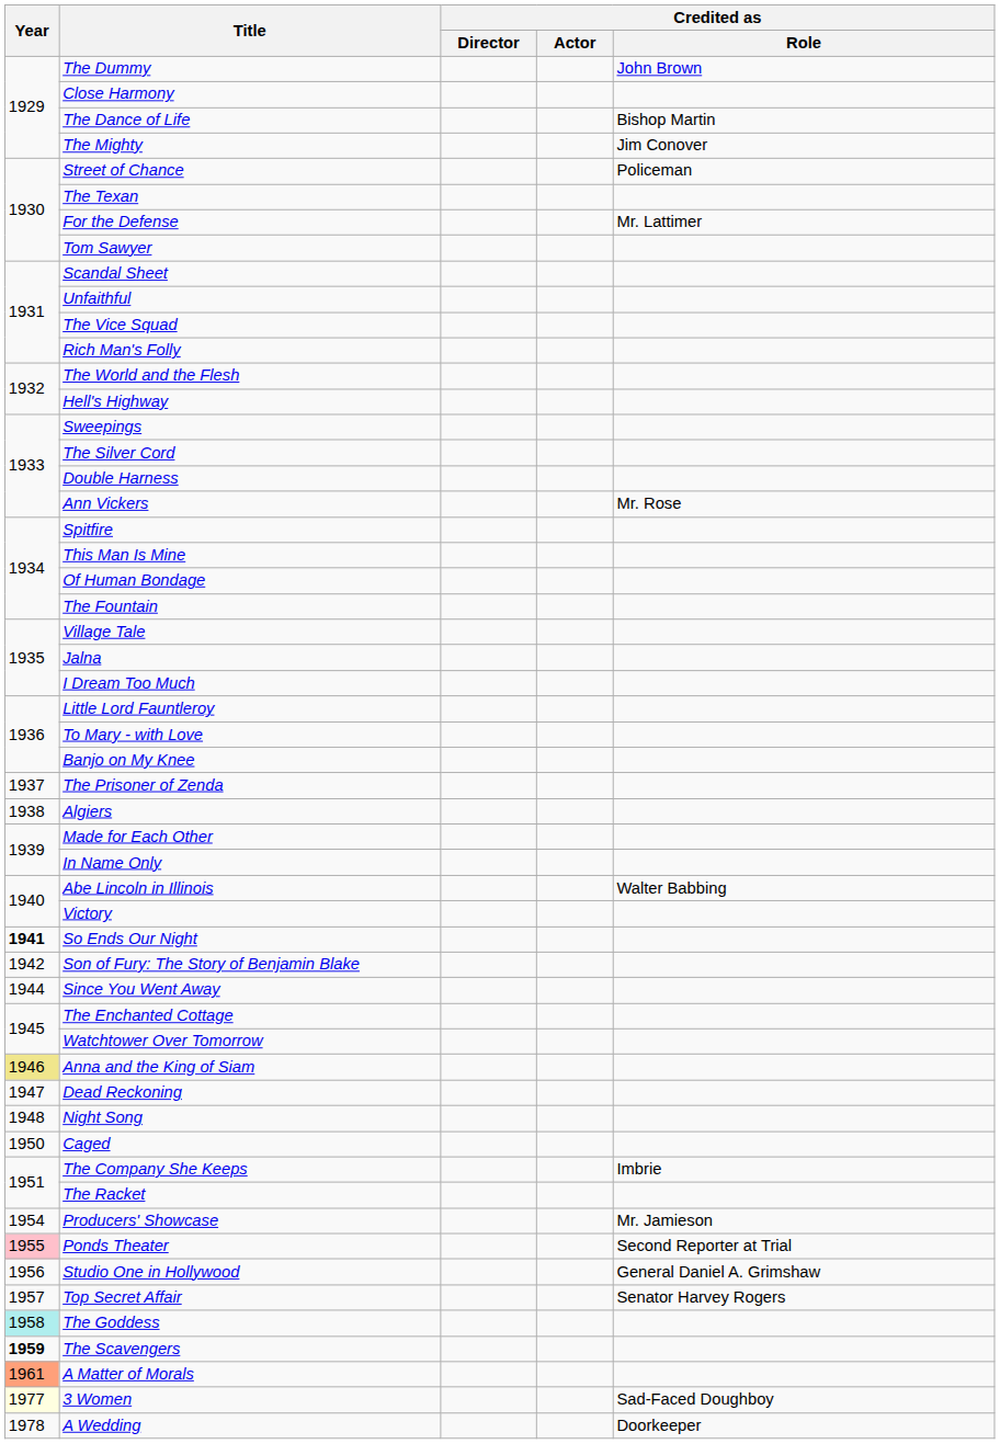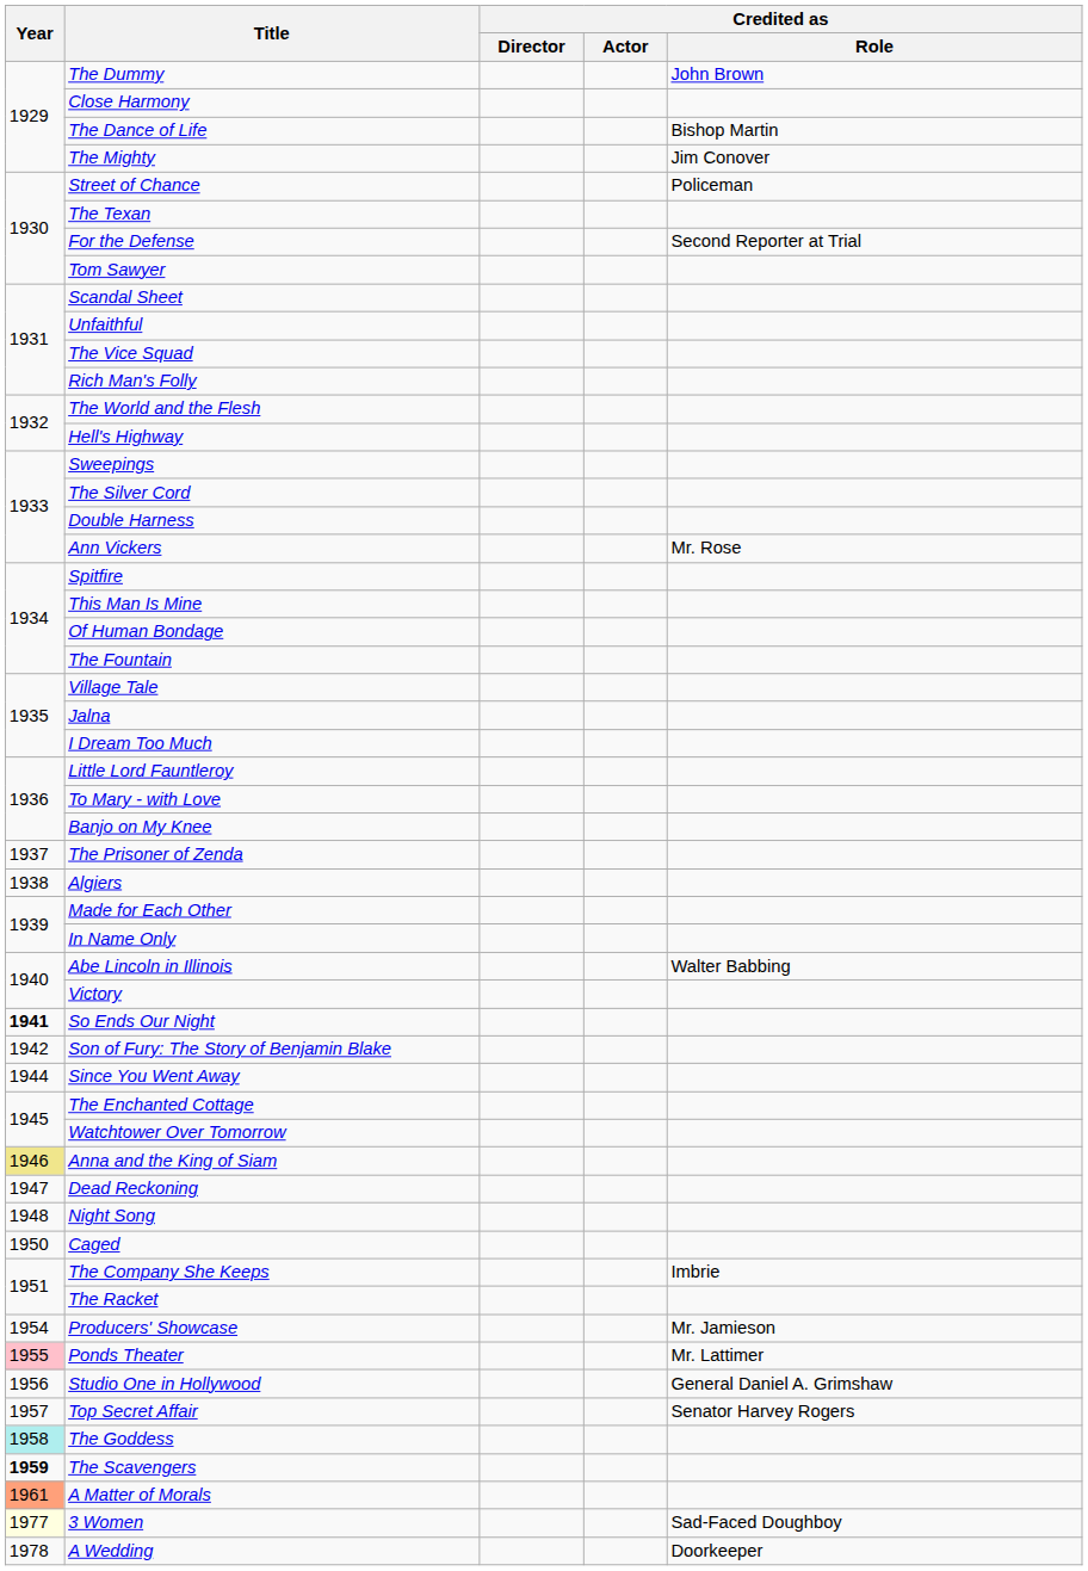 <table class=wikitable width=62%>
 <tr>
 <th width=2% rowspan=2>Year</th>
 <th width=25% rowspan=2>Title</th>
 <th colspan=3>Credited as</th>
 </tr>
 <tr>
 <th width=5%>Director</th>
 <th width=5%>Actor</th>
 <th width=25%>Role</th>
 </tr>
 <tr>
 <td rowspan=4>1929</td>
 <td><em><a href='#'>The Dummy</a></em></td>
 <td></td>
 <td></td>
 <td><a href='#'>John Brown</a></td>
 </tr>
 <tr>
 <td><em><a href='#'>Close Harmony</a></em></td>
 <td></td>
 <td></td>
 <td></td>
 </tr>
 <tr>
 <td><em><a href='#'>The Dance of Life</a></em></td>
 <td></td>
 <td></td>
 <td>Bishop Martin</td>
 </tr>
 <tr>
 <td><em><a href='#'>The Mighty</a></em></td>
 <td></td>
 <td></td>
 <td>Jim Conover</td>
 </tr>
 <tr>
 <td rowspan=4>1930</td>
 <td><em><a href='#'>Street of Chance</a></em></td>
 <td></td>
 <td></td>
 <td>Policeman</td>
 </tr>
 <tr>
 <td><em><a href='#'>The Texan</a></em></td>
 <td></td>
 <td></td>
 <td></td>
 </tr>
 <tr>
 <td><em><a href='#'>For the Defense</a></em></td>
 <td></td>
 <td></td>
-<td>Mr. Lattimer</td>
+<td>Second Reporter at Trial</td>
 </tr>
 <tr>
 <td><em><a href='#'>Tom Sawyer</a></em></td>
 <td></td>
 <td></td>
 <td></td>
 </tr>
 <tr>
 <td rowspan=4>1931</td>
 <td><em><a href='#'>Scandal Sheet</a></em></td>
 <td></td>
 <td></td>
 <td></td>
 </tr>
 <tr>
 <td><em><a href='#'>Unfaithful</a></em></td>
 <td></td>
 <td></td>
 <td></td>
 </tr>
 <tr>
 <td><em><a href='#'>The Vice Squad</a></em></td>
 <td></td>
 <td></td>
 <td></td>
 </tr>
 <tr>
 <td><em><a href='#'>Rich Man's Folly</a></em></td>
 <td></td>
 <td></td>
 <td></td>
 </tr>
 <tr>
 <td rowspan=2>1932</td>
 <td><em><a href='#'>The World and the Flesh</a></em></td>
 <td></td>
 <td></td>
 <td></td>
 </tr>
 <tr>
 <td><em><a href='#'>Hell's Highway</a></em></td>
 <td></td>
 <td></td>
 <td></td>
 </tr>
 <tr>
 <td rowspan=4>1933</td>
 <td><em><a href='#'>Sweepings</a></em></td>
 <td></td>
 <td></td>
 <td></td>
 </tr>
 <tr>
 <td><em><a href='#'>The Silver Cord</a></em></td>
 <td></td>
 <td></td>
 <td></td>
 </tr>
 <tr>
 <td><em><a href='#'>Double Harness</a></em></td>
 <td></td>
 <td></td>
 <td></td>
 </tr>
 <tr>
 <td><em><a href='#'>Ann Vickers</a></em></td>
 <td></td>
 <td></td>
 <td>Mr. Rose</td>
 </tr>
 <tr>
 <td rowspan=4>1934</td>
 <td><em><a href='#'>Spitfire</a></em></td>
 <td></td>
 <td></td>
 <td></td>
 </tr>
 <tr>
 <td><em><a href='#'>This Man Is Mine</a></em></td>
 <td></td>
 <td></td>
 <td></td>
 </tr>
 <tr>
 <td><em><a href='#'>Of Human Bondage</a></em></td>
 <td></td>
 <td></td>
 <td></td>
 </tr>
 <tr>
 <td><em><a href='#'>The Fountain</a></em></td>
 <td></td>
 <td></td>
 <td></td>
 </tr>
 <tr>
 <td rowspan=3>1935</td>
 <td><em><a href='#'>Village Tale</a></em></td>
 <td></td>
 <td></td>
 <td></td>
 </tr>
 <tr>
 <td><em><a href='#'>Jalna</a></em></td>
 <td></td>
 <td></td>
 <td></td>
 </tr>
 <tr>
 <td><em><a href='#'>I Dream Too Much</a></em></td>
 <td></td>
 <td></td>
 <td></td>
 </tr>
 <tr>
 <td rowspan=3>1936</td>
 <td><em><a href='#'>Little Lord Fauntleroy</a></em></td>
 <td></td>
 <td></td>
 <td></td>
 </tr>
 <tr>
 <td><em><a href='#'>To Mary - with Love</a></em></td>
 <td></td>
 <td></td>
 <td></td>
 </tr>
 <tr>
 <td><em><a href='#'>Banjo on My Knee</a></em></td>
 <td></td>
 <td></td>
 <td></td>
 </tr>
 <tr>
 <td>1937</td>
 <td><em><a href='#'>The Prisoner of Zenda</a></em></td>
 <td></td>
 <td></td>
 <td></td>
 </tr>
 <tr>
 <td>1938</td>
 <td><em><a href='#'>Algiers</a></em></td>
 <td></td>
 <td></td>
 <td></td>
 </tr>
 <tr>
 <td rowspan=2>1939</td>
 <td><em><a href='#'>Made for Each Other</a></em></td>
 <td></td>
 <td></td>
 <td></td>
 </tr>
 <tr>
 <td><em><a href='#'>In Name Only</a></em></td>
 <td></td>
 <td></td>
 <td></td>
 </tr>
 <tr>
 <td rowspan=2>1940</td>
 <td><em><a href='#'>Abe Lincoln in Illinois</a></em></td>
 <td></td>
 <td></td>
 <td>Walter Babbing</td>
 </tr>
 <tr>
 <td><em><a href='#'>Victory</a></em></td>
 <td></td>
 <td></td>
 <td></td>
 </tr>
 <tr>
 <td><strong>1941</strong></td>
 <td><em><a href='#'>So Ends Our Night</a></em></td>
 <td></td>
 <td></td>
 <td></td>
 </tr>
 <tr>
 <td>1942</td>
 <td><em><a href='#'>Son of Fury: The Story of Benjamin Blake</a></em></td>
 <td></td>
 <td></td>
 <td></td>
 </tr>
 <tr>
 <td>1944</td>
 <td><em><a href='#'>Since You Went Away</a></em></td>
 <td></td>
 <td></td>
 <td></td>
 </tr>
 <tr>
 <td rowspan=2>1945</td>
 <td><em><a href='#'>The Enchanted Cottage</a></em></td>
 <td></td>
 <td></td>
 <td></td>
 </tr>
 <tr>
 <td><em><a href='#'>Watchtower Over Tomorrow</a></em></td>
 <td></td>
 <td></td>
 <td></td>
 </tr>
 <tr>
 <td style="background: khaki;">1946</td>
 <td><em><a href='#'>Anna and the King of Siam</a></em></td>
 <td></td>
 <td></td>
 <td></td>
 </tr>
 <tr>
 <td>1947</td>
 <td><em><a href='#'>Dead Reckoning</a></em></td>
 <td></td>
 <td></td>
 <td></td>
 </tr>
 <tr>
 <td>1948</td>
 <td><em><a href='#'>Night Song</a></em></td>
 <td></td>
 <td></td>
 <td></td>
 </tr>
 <tr>
 <td>1950</td>
 <td><em><a href='#'>Caged</a></em></td>
 <td></td>
 <td></td>
 <td></td>
 </tr>
 <tr>
 <td rowspan=2>1951</td>
 <td><em><a href='#'>The Company She Keeps</a></em></td>
 <td></td>
 <td></td>
 <td>Imbrie</td>
 </tr>
 <tr>
 <td><em><a href='#'>The Racket</a></em></td>
 <td></td>
 <td></td>
 <td></td>
 </tr>
 <tr>
 <td>1954</td>
 <td><em><a href='#'>Producers' Showcase</a></em></td>
 <td></td>
 <td></td>
 <td>Mr. Jamieson</td>
 </tr>
 <tr>
 <td style="background: pink;">1955</td>
 <td><em><a href='#'>Ponds Theater</a></em></td>
 <td></td>
 <td></td>
-<td>Second Reporter at Trial</td>
+<td>Mr. Lattimer</td>
 </tr>
 <tr>
 <td>1956</td>
 <td><em><a href='#'>Studio One in Hollywood</a></em></td>
 <td></td>
 <td></td>
 <td>General Daniel A. Grimshaw</td>
 </tr>
 <tr>
 <td>1957</td>
 <td><em><a href='#'>Top Secret Affair</a></em></td>
 <td></td>
 <td></td>
 <td>Senator Harvey Rogers</td>
 </tr>
 <tr>
 <td style="background: paleturquoise;">1958</td>
 <td><em><a href='#'>The Goddess</a></em></td>
 <td></td>
 <td></td>
 <td></td>
 </tr>
 <tr>
 <td><strong>1959</strong></td>
 <td><em><a href='#'>The Scavengers</a></em></td>
 <td></td>
 <td></td>
 <td></td>
 </tr>
 <tr>
 <td style="background: lightsalmon;">1961</td>
 <td><em><a href='#'>A Matter of Morals</a></em></td>
 <td></td>
 <td></td>
 <td></td>
 </tr>
 <tr>
 <td style="background: lightyellow;">1977</td>
 <td><em><a href='#'>3 Women</a></em></td>
 <td></td>
 <td></td>
 <td>Sad-Faced Doughboy</td>
 </tr>
 <tr>
 <td>1978</td>
 <td><em><a href='#'>A Wedding</a></em></td>
 <td></td>
 <td></td>
 <td>Doorkeeper</td>
 </tr>
 </table>
